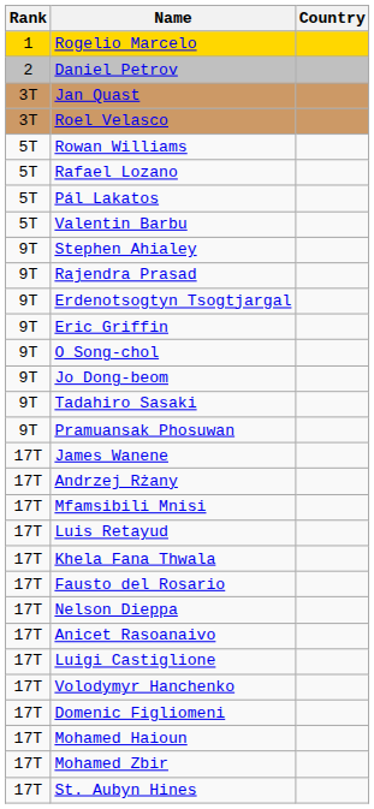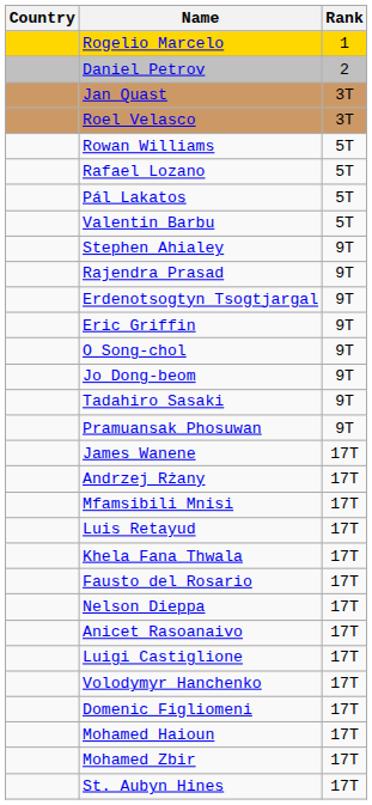 <table class="wikitable sortable" style="text-align:center">
 <tr>
+<th>Country</th>
+<th>Name</th>
 <th>Rank</th>
-<th>Name</th>
-<th>Country</th>
 </tr>
 <tr bgcolor=gold>
+<td align="left"></td>
+<td align="left"><a href='#'>Rogelio Marcelo</a></td>
 <td>1</td>
-<td align="left"><a href='#'>Rogelio Marcelo</a></td>
-<td align="left"></td>
 </tr>
 <tr bgcolor=silver>
+<td align="left"></td>
+<td align="left"><a href='#'>Daniel Petrov</a></td>
 <td>2</td>
-<td align="left"><a href='#'>Daniel Petrov</a></td>
-<td align="left"></td>
 </tr>
 <tr bgcolor=#CC9966>
+<td align="left"></td>
+<td align="left"><a href='#'>Jan Quast</a></td>
 <td>3T</td>
-<td align="left"><a href='#'>Jan Quast</a></td>
-<td align="left"></td>
 </tr>
 <tr bgcolor=#CC9966>
+<td align="left"></td>
+<td align="left"><a href='#'>Roel Velasco</a></td>
 <td>3T</td>
-<td align="left"><a href='#'>Roel Velasco</a></td>
-<td align="left"></td>
 </tr>
 <tr>
+<td align="left"></td>
+<td align="left"><a href='#'>Rowan Williams</a></td>
 <td>5T</td>
-<td align="left"><a href='#'>Rowan Williams</a></td>
-<td align="left"></td>
 </tr>
 <tr>
+<td align="left"></td>
+<td align="left"><a href='#'>Rafael Lozano</a></td>
 <td>5T</td>
-<td align="left"><a href='#'>Rafael Lozano</a></td>
-<td align="left"></td>
 </tr>
 <tr>
+<td align="left"></td>
+<td align="left"><a href='#'>Pál Lakatos</a></td>
 <td>5T</td>
-<td align="left"><a href='#'>Pál Lakatos</a></td>
-<td align="left"></td>
 </tr>
 <tr>
+<td align="left"></td>
+<td align="left"><a href='#'>Valentin Barbu</a></td>
 <td>5T</td>
-<td align="left"><a href='#'>Valentin Barbu</a></td>
-<td align="left"></td>
 </tr>
 <tr>
+<td align="left"></td>
+<td align="left"><a href='#'>Stephen Ahialey</a></td>
 <td>9T</td>
-<td align="left"><a href='#'>Stephen Ahialey</a></td>
-<td align="left"></td>
 </tr>
 <tr>
+<td align="left"></td>
+<td align="left"><a href='#'>Rajendra Prasad</a></td>
 <td>9T</td>
-<td align="left"><a href='#'>Rajendra Prasad</a></td>
-<td align="left"></td>
 </tr>
 <tr>
+<td align="left"></td>
+<td align="left"><a href='#'>Erdenotsogtyn Tsogtjargal</a></td>
 <td>9T</td>
-<td align="left"><a href='#'>Erdenotsogtyn Tsogtjargal</a></td>
-<td align="left"></td>
 </tr>
 <tr>
+<td align="left"></td>
+<td align="left"><a href='#'>Eric Griffin</a></td>
 <td>9T</td>
-<td align="left"><a href='#'>Eric Griffin</a></td>
-<td align="left"></td>
 </tr>
 <tr>
+<td align="left"></td>
+<td align="left"><a href='#'>O Song-chol</a></td>
 <td>9T</td>
-<td align="left"><a href='#'>O Song-chol</a></td>
-<td align="left"></td>
 </tr>
 <tr>
+<td align="left"></td>
+<td align="left"><a href='#'>Jo Dong-beom</a></td>
 <td>9T</td>
-<td align="left"><a href='#'>Jo Dong-beom</a></td>
-<td align="left"></td>
 </tr>
 <tr>
+<td align="left"></td>
+<td align="left"><a href='#'>Tadahiro Sasaki</a></td>
 <td>9T</td>
-<td align="left"><a href='#'>Tadahiro Sasaki</a></td>
-<td align="left"></td>
 </tr>
 <tr>
+<td align="left"></td>
+<td align="left"><a href='#'>Pramuansak Phosuwan</a></td>
 <td>9T</td>
-<td align="left"><a href='#'>Pramuansak Phosuwan</a></td>
-<td align="left"></td>
 </tr>
 <tr>
+<td align="left"></td>
+<td align="left"><a href='#'>James Wanene</a></td>
 <td>17T</td>
-<td align="left"><a href='#'>James Wanene</a></td>
-<td align="left"></td>
 </tr>
 <tr>
+<td align="left"></td>
+<td align="left"><a href='#'>Andrzej Rżany</a></td>
 <td>17T</td>
-<td align="left"><a href='#'>Andrzej Rżany</a></td>
-<td align="left"></td>
 </tr>
 <tr>
+<td align="left"></td>
+<td align="left"><a href='#'>Mfamsibili Mnisi</a></td>
 <td>17T</td>
-<td align="left"><a href='#'>Mfamsibili Mnisi</a></td>
-<td align="left"></td>
 </tr>
 <tr>
+<td align="left"></td>
+<td align="left"><a href='#'>Luis Retayud</a></td>
 <td>17T</td>
-<td align="left"><a href='#'>Luis Retayud</a></td>
-<td align="left"></td>
 </tr>
 <tr>
+<td align="left"></td>
+<td align="left"><a href='#'>Khela Fana Thwala</a></td>
 <td>17T</td>
-<td align="left"><a href='#'>Khela Fana Thwala</a></td>
-<td align="left"></td>
 </tr>
 <tr>
+<td align="left"></td>
+<td align="left"><a href='#'>Fausto del Rosario</a></td>
 <td>17T</td>
-<td align="left"><a href='#'>Fausto del Rosario</a></td>
-<td align="left"></td>
 </tr>
 <tr>
+<td align="left"></td>
+<td align="left"><a href='#'>Nelson Dieppa</a></td>
 <td>17T</td>
-<td align="left"><a href='#'>Nelson Dieppa</a></td>
-<td align="left"></td>
 </tr>
 <tr>
+<td align="left"></td>
+<td align="left"><a href='#'>Anicet Rasoanaivo</a></td>
 <td>17T</td>
-<td align="left"><a href='#'>Anicet Rasoanaivo</a></td>
-<td align="left"></td>
 </tr>
 <tr>
+<td align="left"></td>
+<td align="left"><a href='#'>Luigi Castiglione</a></td>
 <td>17T</td>
-<td align="left"><a href='#'>Luigi Castiglione</a></td>
-<td align="left"></td>
 </tr>
 <tr>
+<td align="left"></td>
+<td align="left"><a href='#'>Volodymyr Hanchenko</a></td>
 <td>17T</td>
-<td align="left"><a href='#'>Volodymyr Hanchenko</a></td>
-<td align="left"></td>
 </tr>
 <tr>
+<td align="left"></td>
+<td align="left"><a href='#'>Domenic Figliomeni</a></td>
 <td>17T</td>
-<td align="left"><a href='#'>Domenic Figliomeni</a></td>
-<td align="left"></td>
 </tr>
 <tr>
+<td align="left"></td>
+<td align="left"><a href='#'>Mohamed Haioun</a></td>
 <td>17T</td>
-<td align="left"><a href='#'>Mohamed Haioun</a></td>
-<td align="left"></td>
 </tr>
 <tr>
+<td align="left"></td>
+<td align="left"><a href='#'>Mohamed Zbir</a></td>
 <td>17T</td>
-<td align="left"><a href='#'>Mohamed Zbir</a></td>
-<td align="left"></td>
 </tr>
 <tr>
+<td align="left"></td>
+<td align="left"><a href='#'>St. Aubyn Hines</a></td>
 <td>17T</td>
-<td align="left"><a href='#'>St. Aubyn Hines</a></td>
-<td align="left"></td>
 </tr>
 </table>
